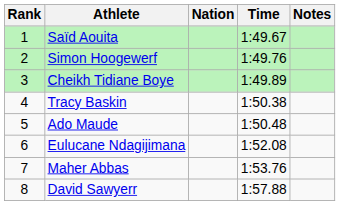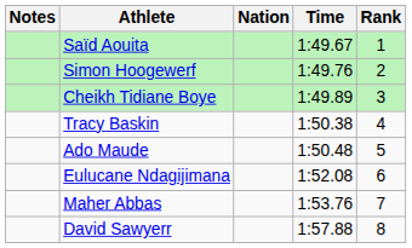 <table class="wikitable sortable" style="text-align:center">
 <tr>
-<th>Rank</th>
+<th>Notes</th>
 <th>Athlete</th>
 <th>Nation</th>
 <th>Time</th>
-<th>Notes</th>
+<th>Rank</th>
 </tr>
 <tr style="background:#bbf3bb;">
-<td>1</td>
+<td></td>
 <td align=left><a href='#'>Saïd Aouita</a></td>
 <td align=left></td>
 <td>1:49.67</td>
-<td></td>
+<td>1</td>
 </tr>
 <tr style="background:#bbf3bb;">
-<td>2</td>
+<td></td>
 <td align=left><a href='#'>Simon Hoogewerf</a></td>
 <td align=left></td>
 <td>1:49.76</td>
-<td></td>
+<td>2</td>
 </tr>
 <tr style="background:#bbf3bb;">
-<td>3</td>
+<td></td>
 <td align=left><a href='#'>Cheikh Tidiane Boye</a></td>
 <td align=left></td>
 <td>1:49.89</td>
-<td></td>
+<td>3</td>
 </tr>
 <tr>
-<td>4</td>
+<td></td>
 <td align=left><a href='#'>Tracy Baskin</a></td>
 <td align=left></td>
 <td>1:50.38</td>
-<td></td>
+<td>4</td>
 </tr>
 <tr>
-<td>5</td>
+<td></td>
 <td align=left><a href='#'>Ado Maude</a></td>
 <td align=left></td>
 <td>1:50.48</td>
-<td></td>
+<td>5</td>
 </tr>
 <tr>
-<td>6</td>
+<td></td>
 <td align=left><a href='#'>Eulucane Ndagijimana</a></td>
 <td align=left></td>
 <td>1:52.08</td>
-<td></td>
+<td>6</td>
 </tr>
 <tr>
-<td>7</td>
+<td></td>
 <td align=left><a href='#'>Maher Abbas</a></td>
 <td align=left></td>
 <td>1:53.76</td>
-<td></td>
+<td>7</td>
 </tr>
 <tr>
-<td>8</td>
+<td></td>
 <td align=left><a href='#'>David Sawyerr</a></td>
 <td align=left></td>
 <td>1:57.88</td>
-<td></td>
+<td>8</td>
 </tr>
 </table>
